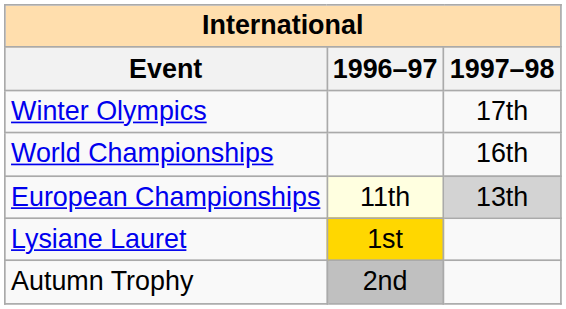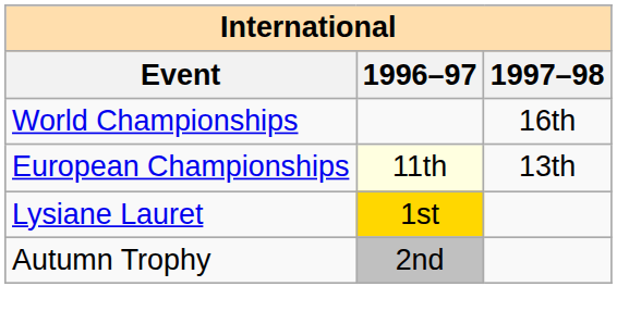 <table class="wikitable" style="text-align:center">
 <tr>
 <th style="background-color: #ffdead; " colspan=3 align=center><strong>International</strong></th>
 </tr>
 <tr>
 <th>Event</th>
 <th>1996–97</th>
 <th>1997–98</th>
 </tr>
 <tr>
-<td align=left><a href='#'>Winter Olympics</a></td>
-<td></td>
-<td>17th</td>
-</tr>
-<tr>
 <td align=left><a href='#'>World Championships</a></td>
 <td></td>
 <td>16th</td>
 </tr>
 <tr>
 <td align=left><a href='#'>European Championships</a></td>
 <td style="background: lightyellow;">11th</td>
-<td style="background: lightgrey;">13th</td>
+<td>13th</td>
 </tr>
 <tr>
 <td align=left><a href='#'>Lysiane Lauret</a></td>
 <td bgcolor=gold>1st</td>
 <td></td>
 </tr>
 <tr>
 <td align=left>Autumn Trophy</td>
 <td bgcolor=silver>2nd</td>
 <td></td>
 </tr>
 </table>
